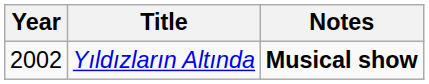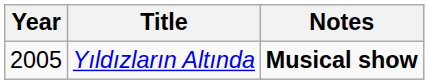 <table class="wikitable">
 <tr>
 <th>Year</th>
 <th>Title</th>
 <th>Notes</th>
 </tr>
 <tr>
-<td>2002</td>
+<td>2005</td>
 <td><em><a href='#'>Yıldızların Altında</a></em></td>
 <td><strong>Musical show</strong></td>
 </tr>
 </table>
